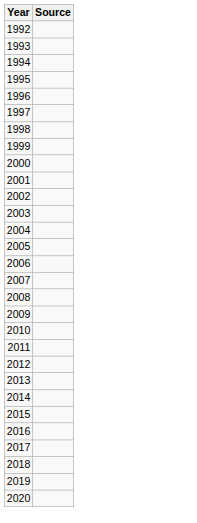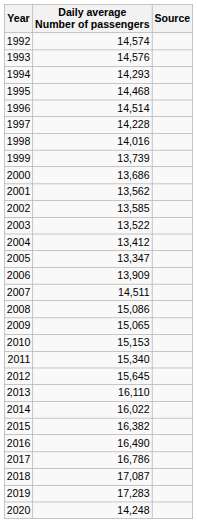 <table class="wikitable" style="text-align:right;">
 <tr>
 <th>Year</th>
+<th>Daily average<br>Number of passengers</th>
 <th>Source</th>
 </tr>
 <tr>
 <td>1992</td>
+<td>14,574</td>
 <td></td>
 </tr>
 <tr>
 <td>1993</td>
+<td>14,576</td>
 <td></td>
 </tr>
 <tr>
 <td>1994</td>
+<td>14,293</td>
 <td></td>
 </tr>
 <tr>
 <td>1995</td>
+<td>14,468</td>
 <td></td>
 </tr>
 <tr>
 <td>1996</td>
+<td>14,514</td>
 <td></td>
 </tr>
 <tr>
 <td>1997</td>
+<td>14,228</td>
 <td></td>
 </tr>
 <tr>
 <td>1998</td>
+<td>14,016</td>
 <td></td>
 </tr>
 <tr>
 <td>1999</td>
+<td>13,739</td>
 <td></td>
 </tr>
 <tr>
 <td>2000</td>
+<td>13,686</td>
 <td></td>
 </tr>
 <tr>
 <td>2001</td>
+<td>13,562</td>
 <td></td>
 </tr>
 <tr>
 <td>2002</td>
+<td>13,585</td>
 <td></td>
 </tr>
 <tr>
 <td>2003</td>
+<td>13,522</td>
 <td></td>
 </tr>
 <tr>
 <td>2004</td>
+<td>13,412</td>
 <td></td>
 </tr>
 <tr>
 <td>2005</td>
+<td>13,347</td>
 <td></td>
 </tr>
 <tr>
 <td>2006</td>
+<td>13,909</td>
 <td></td>
 </tr>
 <tr>
 <td>2007</td>
+<td>14,511</td>
 <td></td>
 </tr>
 <tr>
 <td>2008</td>
+<td>15,086</td>
 <td></td>
 </tr>
 <tr>
 <td>2009</td>
+<td>15,065</td>
 <td></td>
 </tr>
 <tr>
 <td>2010</td>
+<td>15,153</td>
 <td></td>
 </tr>
 <tr>
 <td>2011</td>
+<td>15,340</td>
 <td></td>
 </tr>
 <tr>
 <td>2012</td>
+<td>15,645</td>
 <td></td>
 </tr>
 <tr>
 <td>2013</td>
+<td>16,110</td>
 <td></td>
 </tr>
 <tr>
 <td>2014</td>
+<td>16,022</td>
 <td></td>
 </tr>
 <tr>
 <td>2015</td>
+<td>16,382</td>
 <td></td>
 </tr>
 <tr>
 <td>2016</td>
+<td>16,490</td>
 <td></td>
 </tr>
 <tr>
 <td>2017</td>
+<td>16,786</td>
 <td></td>
 </tr>
 <tr>
 <td>2018</td>
+<td>17,087</td>
 <td></td>
 </tr>
 <tr>
 <td>2019</td>
+<td>17,283</td>
 <td></td>
 </tr>
 <tr>
 <td>2020</td>
+<td>14,248</td>
 <td></td>
 </tr>
 </table>
